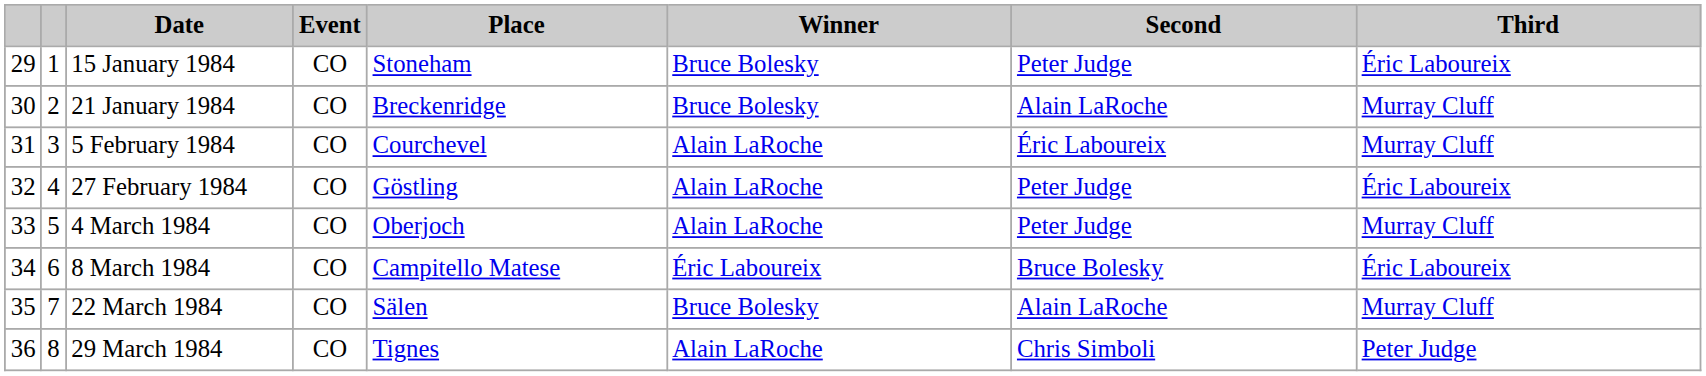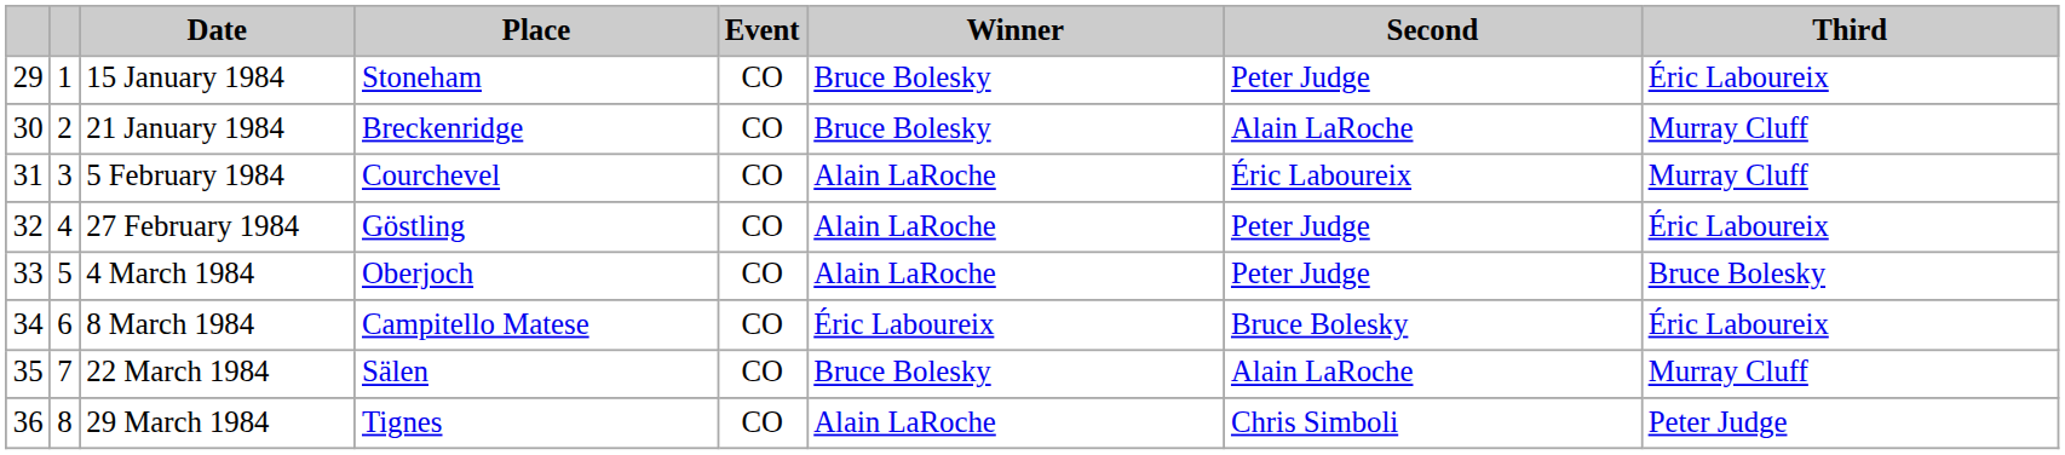 <table class="wikitable plainrowheaders" style="background:#fff; font-size:86%; line-height:16px; border:grey solid 1px; border-collapse:collapse;">
 <tr style="background:#ccc; text-align:center;">
 <th scope="col" style="background:#ccc; width=20 px;"></th>
 <th scope="col" style="background:#ccc; width=30 px;"></th>
 <th scope="col" style="background:#ccc; width:120px;">Date</th>
+<th scope="col" style="background:#ccc; width:160px;">Place</th>
 <th scope="col" style="background:#ccc; width:15px;">Event</th>
-<th scope="col" style="background:#ccc; width:160px;">Place</th>
 <th scope="col" style="background:#ccc; width:185px;">Winner</th>
 <th scope="col" style="background:#ccc; width:185px;">Second</th>
 <th scope="col" style="background:#ccc; width:185px;">Third</th>
 </tr>
 <tr>
 <td align=center>29</td>
 <td align=center>1</td>
 <td>15 January 1984</td>
+<td> <a href='#'>Stoneham</a></td>
 <td align=center>CO</td>
-<td> <a href='#'>Stoneham</a></td>
 <td> <a href='#'>Bruce Bolesky</a></td>
 <td> <a href='#'>Peter Judge</a></td>
 <td> <a href='#'>Éric Laboureix</a></td>
 </tr>
 <tr>
 <td align=center>30</td>
 <td align=center>2</td>
 <td>21 January 1984</td>
+<td> <a href='#'>Breckenridge</a></td>
 <td align=center>CO</td>
-<td> <a href='#'>Breckenridge</a></td>
 <td> <a href='#'>Bruce Bolesky</a></td>
 <td> <a href='#'>Alain LaRoche</a></td>
 <td> <a href='#'>Murray Cluff</a></td>
 </tr>
 <tr>
 <td align=center>31</td>
 <td align=center>3</td>
 <td>5 February 1984</td>
+<td> <a href='#'>Courchevel</a></td>
 <td align=center>CO</td>
-<td> <a href='#'>Courchevel</a></td>
 <td> <a href='#'>Alain LaRoche</a></td>
 <td> <a href='#'>Éric Laboureix</a></td>
 <td> <a href='#'>Murray Cluff</a></td>
 </tr>
 <tr>
 <td align=center>32</td>
 <td align=center>4</td>
 <td>27 February 1984</td>
+<td> <a href='#'>Göstling</a></td>
 <td align=center>CO</td>
-<td> <a href='#'>Göstling</a></td>
 <td> <a href='#'>Alain LaRoche</a></td>
 <td> <a href='#'>Peter Judge</a></td>
 <td> <a href='#'>Éric Laboureix</a></td>
 </tr>
 <tr>
 <td align=center>33</td>
 <td align=center>5</td>
 <td>4 March 1984</td>
+<td> <a href='#'>Oberjoch</a></td>
 <td align=center>CO</td>
-<td> <a href='#'>Oberjoch</a></td>
 <td> <a href='#'>Alain LaRoche</a></td>
 <td> <a href='#'>Peter Judge</a></td>
-<td> <a href='#'>Murray Cluff</a></td>
+<td> <a href='#'>Bruce Bolesky</a></td>
 </tr>
 <tr>
 <td align=center>34</td>
 <td align=center>6</td>
 <td>8 March 1984</td>
+<td> <a href='#'>Campitello Matese</a></td>
 <td align=center>CO</td>
-<td> <a href='#'>Campitello Matese</a></td>
 <td> <a href='#'>Éric Laboureix</a></td>
 <td> <a href='#'>Bruce Bolesky</a></td>
 <td> <a href='#'>Éric Laboureix</a></td>
 </tr>
 <tr>
 <td align=center>35</td>
 <td align=center>7</td>
 <td>22 March 1984</td>
+<td> <a href='#'>Sälen</a></td>
 <td align=center>CO</td>
-<td> <a href='#'>Sälen</a></td>
 <td> <a href='#'>Bruce Bolesky</a></td>
 <td> <a href='#'>Alain LaRoche</a></td>
 <td> <a href='#'>Murray Cluff</a></td>
 </tr>
 <tr>
 <td align=center>36</td>
 <td align=center>8</td>
 <td>29 March 1984</td>
+<td> <a href='#'>Tignes</a></td>
 <td align=center>CO</td>
-<td> <a href='#'>Tignes</a></td>
 <td> <a href='#'>Alain LaRoche</a></td>
 <td> <a href='#'>Chris Simboli</a></td>
 <td> <a href='#'>Peter Judge</a></td>
 </tr>
 </table>
